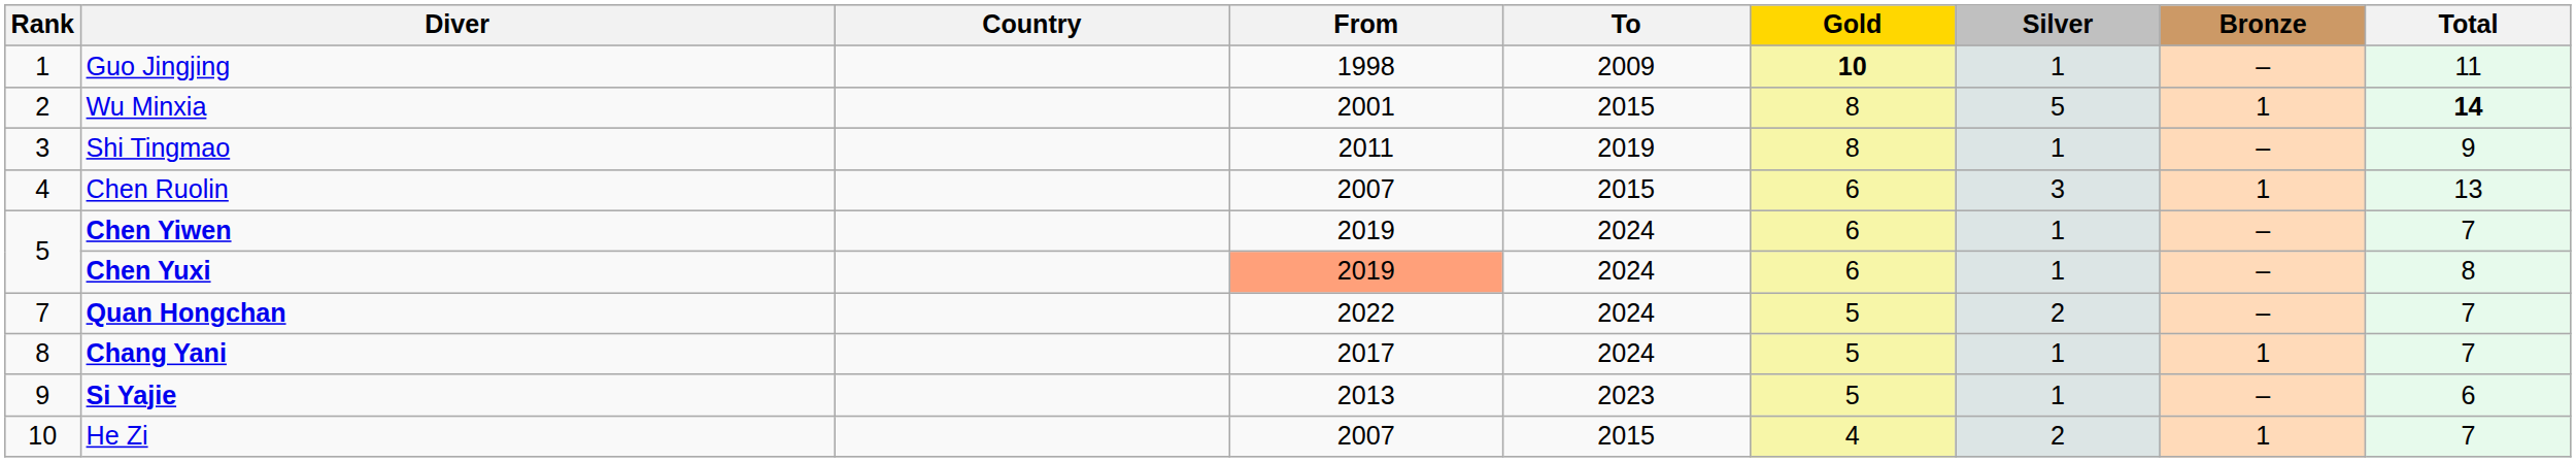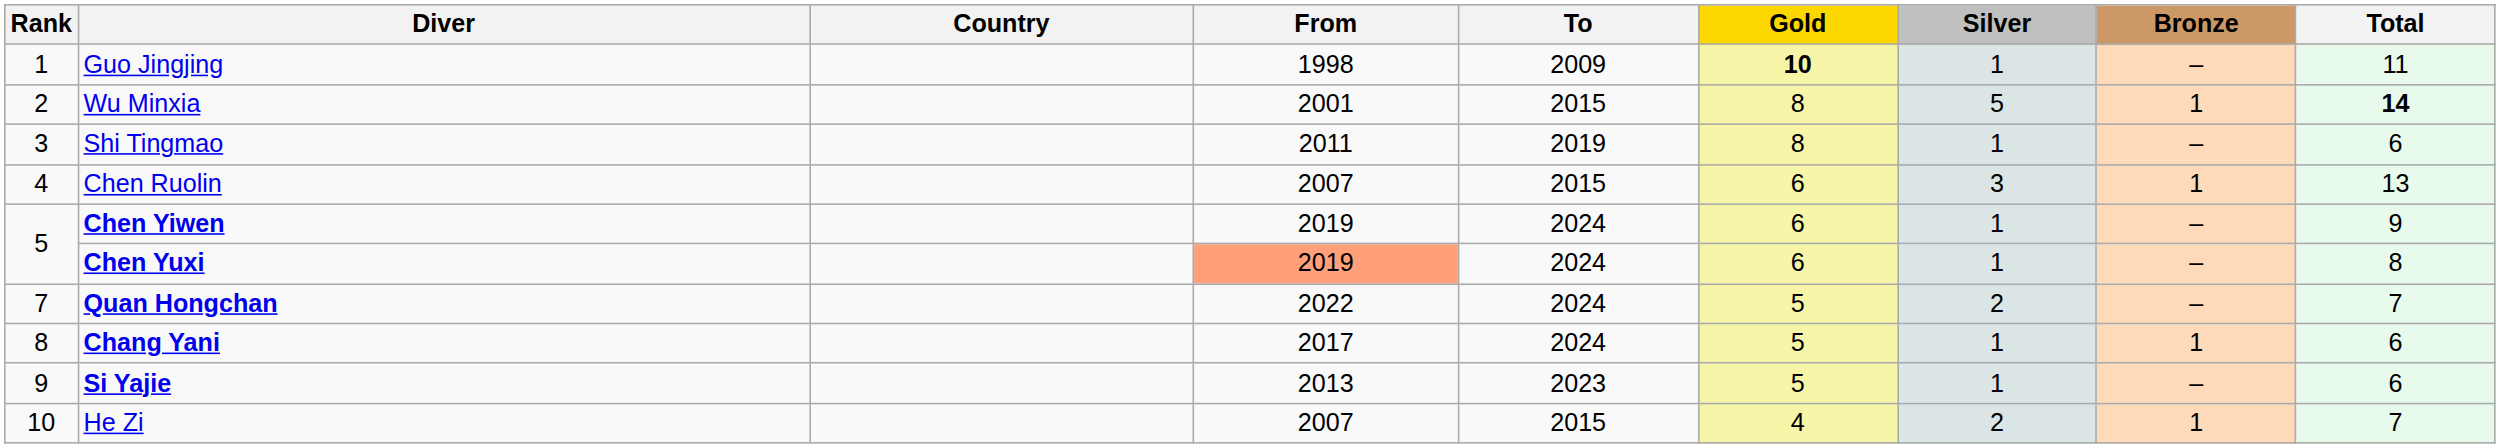 <table class="wikitable plainrowheaders" width=80% style="text-align:center;">
 <tr style="background-color:#EDEDED;">
 <th class="hintergrundfarbe5" style="width:1em">Rank</th>
 <th class="hintergrundfarbe5">Diver</th>
 <th class="hintergrundfarbe5">Country</th>
 <th class="hintergrundfarbe5">From</th>
 <th class="hintergrundfarbe5">To</th>
 <th style="background:    gold; width:8%">Gold</th>
 <th style="background:  silver; width:8%">Silver</th>
 <th style="background: #CC9966; width:8%">Bronze</th>
 <th class="hintergrundfarbe5" style="width:8%">Total</th>
 </tr>
 <tr>
 <td>1</td>
 <td align="left"><a href='#'>Guo Jingjing</a></td>
 <td align="left"></td>
 <td>1998</td>
 <td>2009</td>
 <td bgcolor="#F7F6A8"><strong>10</strong></td>
 <td bgcolor="#DCE5E5">1</td>
 <td bgcolor="#FFDAB9">–</td>
 <td bgcolor="#E7FAEC">11</td>
 </tr>
 <tr align="center">
 <td>2</td>
 <td align="left"><a href='#'>Wu Minxia</a></td>
 <td align="left"></td>
 <td>2001</td>
 <td>2015</td>
 <td bgcolor="#F7F6A8">8</td>
 <td bgcolor="#DCE5E5">5</td>
 <td bgcolor="#FFDAB9">1</td>
 <td bgcolor="#E7FAEC"><strong>14</strong></td>
 </tr>
 <tr align="center">
 <td>3</td>
 <td align="left"><a href='#'>Shi Tingmao</a></td>
 <td align="left"></td>
 <td>2011</td>
 <td>2019</td>
 <td bgcolor="#F7F6A8">8</td>
 <td bgcolor="#DCE5E5">1</td>
 <td bgcolor="#FFDAB9">–</td>
-<td bgcolor="#E7FAEC">9</td>
+<td bgcolor="#E7FAEC">6</td>
 </tr>
 <tr align="center">
 <td>4</td>
 <td align="left"><a href='#'>Chen Ruolin</a></td>
 <td align="left"></td>
 <td>2007</td>
 <td>2015</td>
 <td bgcolor="#F7F6A8">6</td>
 <td bgcolor="#DCE5E5">3</td>
 <td bgcolor="#FFDAB9">1</td>
 <td bgcolor="#E7FAEC">13</td>
 </tr>
 <tr align="center">
 <td rowspan="2">5</td>
 <td align="left"><strong><a href='#'>Chen Yiwen</a></strong></td>
 <td align="left"></td>
 <td>2019</td>
 <td>2024</td>
 <td bgcolor="#F7F6A8">6</td>
 <td bgcolor="#DCE5E5">1</td>
 <td bgcolor="#FFDAB9">–</td>
-<td bgcolor="#E7FAEC">7</td>
+<td bgcolor="#E7FAEC">9</td>
 </tr>
 <tr align="center">
 <td align="left"><strong><a href='#'>Chen Yuxi</a></strong></td>
 <td align="left"></td>
 <td style="background: lightsalmon;">2019</td>
 <td>2024</td>
 <td bgcolor="#F7F6A8">6</td>
 <td bgcolor="#DCE5E5">1</td>
 <td bgcolor="#FFDAB9">–</td>
 <td bgcolor="#E7FAEC">8</td>
 </tr>
 <tr align="center">
 <td>7</td>
 <td align="left"><strong><a href='#'>Quan Hongchan</a></strong></td>
 <td align="left"></td>
 <td>2022</td>
 <td>2024</td>
 <td bgcolor="#F7F6A8">5</td>
 <td bgcolor="#DCE5E5">2</td>
 <td bgcolor="#FFDAB9">–</td>
 <td bgcolor="#E7FAEC">7</td>
 </tr>
 <tr align="center">
 <td>8</td>
 <td align="left"><strong><a href='#'>Chang Yani</a></strong></td>
 <td align="left"></td>
 <td>2017</td>
 <td>2024</td>
 <td bgcolor="#F7F6A8">5</td>
 <td bgcolor="#DCE5E5">1</td>
 <td bgcolor="#FFDAB9">1</td>
-<td bgcolor="#E7FAEC">7</td>
+<td bgcolor="#E7FAEC">6</td>
 </tr>
 <tr align="center">
 <td>9</td>
 <td align="left"><strong><a href='#'>Si Yajie</a></strong></td>
 <td align="left"></td>
 <td>2013</td>
 <td>2023</td>
 <td bgcolor="#F7F6A8">5</td>
 <td bgcolor="#DCE5E5">1</td>
 <td bgcolor="#FFDAB9">–</td>
 <td bgcolor="#E7FAEC">6</td>
 </tr>
 <tr align="center">
 <td>10</td>
 <td align="left"><a href='#'>He Zi</a></td>
 <td align="left"></td>
 <td>2007</td>
 <td>2015</td>
 <td bgcolor="#F7F6A8">4</td>
 <td bgcolor="#DCE5E5">2</td>
 <td bgcolor="#FFDAB9">1</td>
 <td bgcolor="#E7FAEC">7</td>
 </tr>
 </table>
